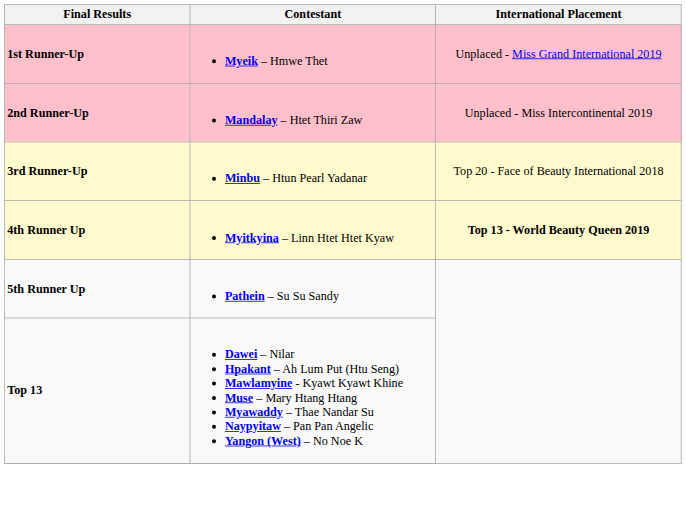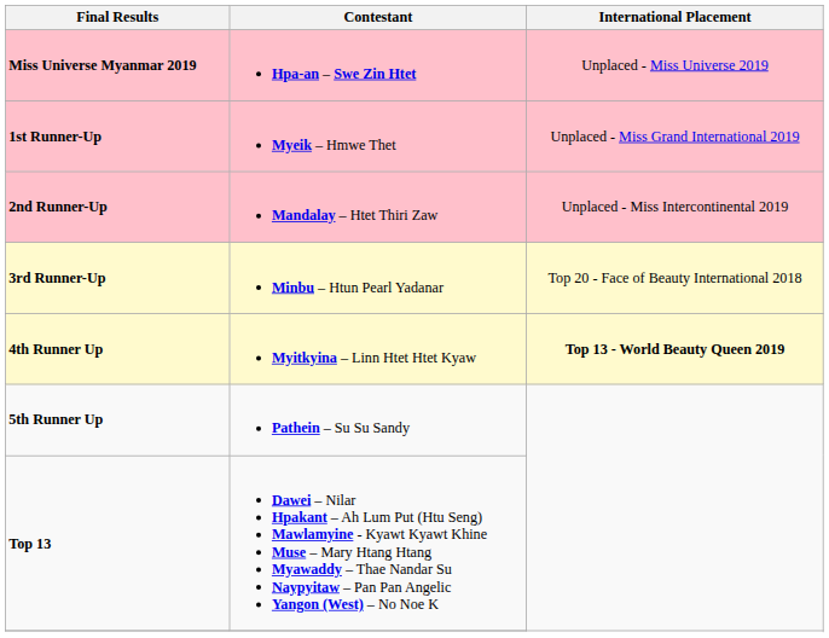 <table class="wikitable sortable" style="font-size: 95%;">
 <tr>
 <th width="225">Final Results</th>
 <th width="300">Contestant</th>
 <th width="300">International Placement</th>
+</tr>
+<tr style="background-color:pink">
+<td><strong>Miss Universe Myanmar 2019</strong></td>
+<td><br><ul><li><strong> <a href='#'>Hpa-an</a></strong> – <strong><a href='#'>Swe Zin Htet</a></strong></li></ul></td>
+<td style="text-align:center">Unplaced - <a href='#'>Miss Universe 2019</a></td>
 </tr>
 <tr style="background-color:pink">
 <td><strong>1st Runner-Up</strong></td>
 <td><br><ul><li><strong> <a href='#'>Myeik</a></strong> – Hmwe Thet</li></ul></td>
 <td style="text-align:center">Unplaced - <a href='#'>Miss Grand International 2019</a></td>
 </tr>
 <tr style="background-color:pink">
 <td><strong>2nd Runner-Up</strong></td>
 <td><br><ul><li><strong> <a href='#'>Mandalay</a></strong> – Htet Thiri Zaw</li></ul></td>
 <td style="text-align:center">Unplaced - Miss Intercontinental 2019</td>
 </tr>
 <tr style="background:#FFFACD;">
 <td><strong>3rd Runner-Up</strong></td>
 <td><br><ul><li><strong> <a href='#'>Minbu</a></strong> – Htun Pearl Yadanar</li></ul></td>
 <td style="text-align:center">Top 20 - Face of Beauty International 2018</td>
 </tr>
 <tr style="background:#FFFACD;">
 <td><strong>4th Runner Up</strong></td>
 <td><br><ul><li><strong> <a href='#'>Myitkyina</a></strong> – Linn Htet Htet Kyaw</li></ul></td>
 <td style="text-align:center"><strong>Top 13 - World Beauty Queen 2019</strong></td>
 </tr>
 <tr>
 <td><strong>5th Runner Up</strong></td>
 <td><br><ul><li><strong> <a href='#'>Pathein</a></strong> – Su Su Sandy</li></ul></td>
 </tr>
 <tr>
 <td><strong>Top 13</strong></td>
 <td><br><ul><li><strong> <a href='#'>Dawei</a></strong> – Nilar</li><li><strong> <a href='#'>Hpakant</a></strong> – Ah Lum Put (Htu Seng)</li><li><strong> <a href='#'>Mawlamyine</a></strong> - Kyawt Kyawt Khine</li><li><strong> <a href='#'>Muse</a></strong> – Mary Htang Htang</li><li><strong> <a href='#'>Myawaddy</a></strong> – Thae Nandar Su</li><li><strong> <a href='#'>Naypyitaw</a></strong> – Pan Pan Angelic</li><li><strong> <a href='#'>Yangon (West)</a></strong> – No Noe K</li></ul></td>
 </tr>
 <tr>
 </tr>
 </table>
